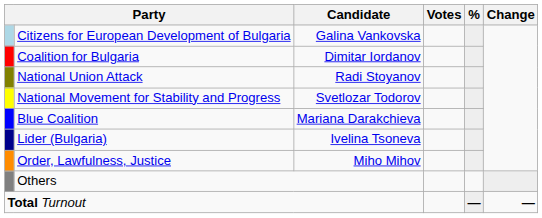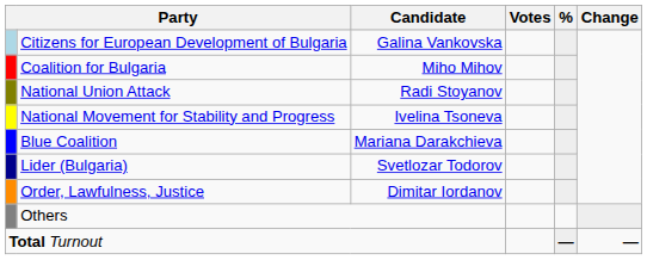 <table class="wikitable" border="1">
 <tr style="background-color:#C9C9C9">
 <th align=left colspan=2 valign=top>Party</th>
 <th align-right>Candidate</th>
 <th align-right>Votes</th>
 <th align=right>%</th>
 <th align=right>Change</th>
 </tr>
 <tr>
 <td bgcolor="lightblue"> </td>
 <td align=left><a href='#'>Citizens for European Development of Bulgaria</a></td>
 <td align=right><a href='#'>Galina Vankovska</a></td>
 <td align=right></td>
 <td align=right style="background-color:#EEEEEE"></td>
 </tr>
 <tr>
 <td bgcolor="red"> </td>
 <td align=left><a href='#'>Coalition for Bulgaria</a></td>
-<td align=right><a href='#'>Dimitar Iordanov</a></td>
+<td align=right><a href='#'>Miho Mihov</a></td>
 <td align=right></td>
 <td align=right style="background-color:#EEEEEE"></td>
 </tr>
 <tr>
 <td bgcolor="#808000"> </td>
 <td align=left><a href='#'>National Union Attack</a></td>
 <td align=right><a href='#'>Radi Stoyanov</a></td>
 <td align=right></td>
 <td align=right style="background-color:#EEEEEE"></td>
 </tr>
 <tr>
 <td bgcolor="yellow"> </td>
 <td align=left><a href='#'>National Movement for Stability and Progress</a></td>
-<td align=right><a href='#'>Svetlozar Todorov</a></td>
+<td align=right><a href='#'>Ivelina Tsoneva</a></td>
 <td align=right></td>
 <td align=right style="background-color:#EEEEEE"></td>
 </tr>
 <tr>
 <td bgcolor="blue"> </td>
 <td align=left><a href='#'>Blue Coalition</a></td>
 <td align=right><a href='#'>Mariana Darakchieva</a></td>
 <td align=right></td>
 <td align=right style="background-color:#EEEEEE"></td>
 </tr>
 <tr>
 <td bgcolor="darkblue"> </td>
 <td align=left><a href='#'>Lider (Bulgaria)</a></td>
-<td align=right><a href='#'>Ivelina Tsoneva</a></td>
+<td align=right><a href='#'>Svetlozar Todorov</a></td>
 <td align=right></td>
 <td align=right style="background-color:#EEEEEE"></td>
 </tr>
 <tr>
 <td bgcolor="darkorange"> </td>
 <td align=left><a href='#'>Order, Lawfulness, Justice</a></td>
-<td align=right><a href='#'>Miho Mihov</a></td>
+<td align=right><a href='#'>Dimitar Iordanov</a></td>
 <td align=right></td>
 <td align=right style="background-color:#EEEEEE"></td>
 </tr>
 <tr>
 <td bgcolor="grey"> </td>
 <td align=left colspan=2>Others</td>
 <td align=right></td>
 <td align=right></td>
 <td align=right style="background-color:#EEEEEE"></td>
 </tr>
 <tr>
 <td align=left colspan=3><strong>Total</strong>      <em> Turnout</em></td>
 <td align=right></td>
 <td align=right style="background-color:#EEEEEE"><strong>—</strong></td>
 <td align=right><strong>—</strong></td>
 </tr>
 </table>
